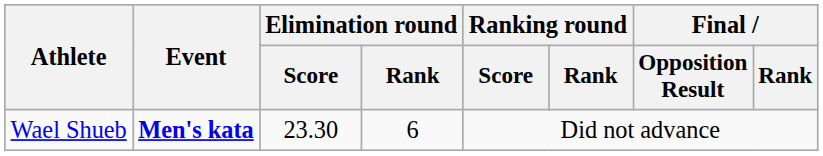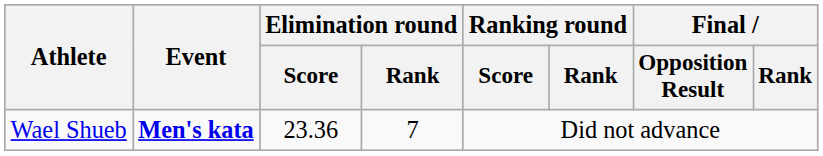 <table class="wikitable" style="font-size:90%;">
 <tr>
 <th rowspan=2>Athlete</th>
 <th rowspan=2>Event</th>
 <th colspan=2>Elimination round</th>
 <th colspan=2>Ranking round</th>
 <th colspan=2>Final / </th>
 </tr>
 <tr style="font-size:95%">
 <th>Score</th>
 <th>Rank</th>
 <th>Score</th>
 <th>Rank</th>
 <th>Opposition<br>Result</th>
 <th>Rank</th>
 </tr>
 <tr align=center>
 <td align=left><a href='#'>Wael Shueb</a></td>
 <td align=left><strong><a href='#'>Men's kata</a></strong></td>
-<td>23.30</td>
-<td>6</td>
+<td>23.36</td>
+<td>7</td>
 <td colspan=4>Did not advance</td>
 </tr>
 </table>
